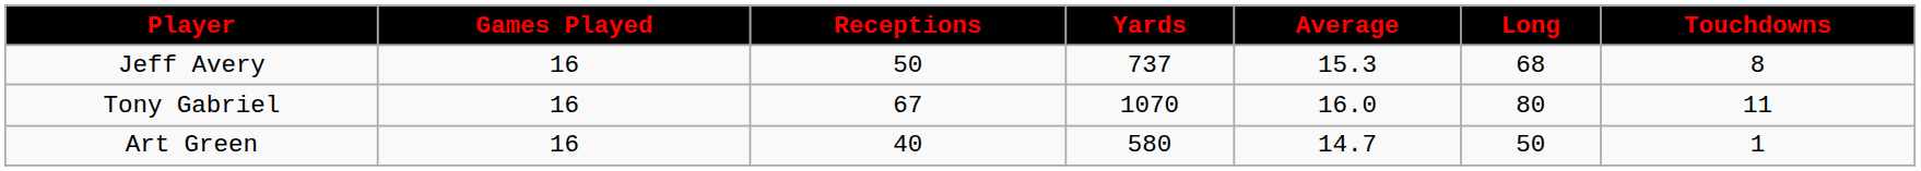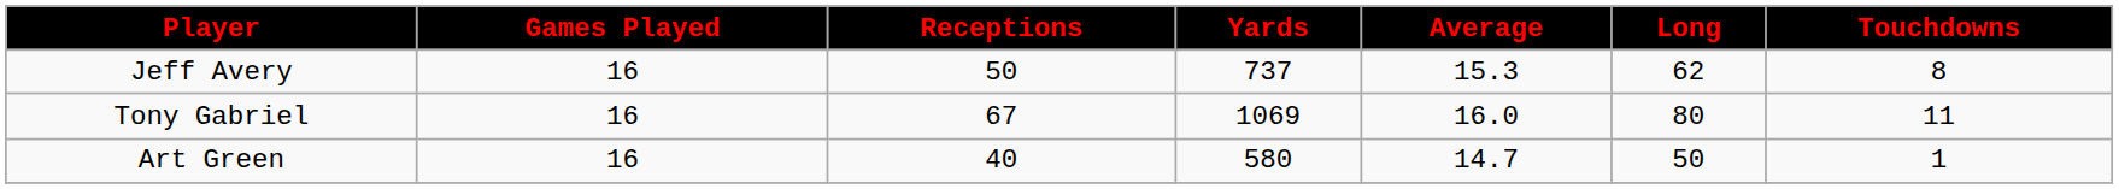 <table class="wikitable" width="80%">
 <tr align="center"  style="background:black;color:red;">
 <td><strong>Player</strong></td>
 <td><strong>Games Played</strong></td>
 <td><strong>Receptions</strong></td>
 <td><strong>Yards</strong></td>
 <td><strong>Average</strong></td>
 <td><strong>Long</strong></td>
 <td><strong>Touchdowns</strong></td>
 </tr>
 <tr align="center" bgcolor="">
 <td>Jeff Avery</td>
 <td>16</td>
 <td>50</td>
 <td>737</td>
 <td>15.3</td>
-<td>68</td>
+<td>62</td>
 <td>8</td>
 </tr>
 <tr align="center" bgcolor="">
 <td>Tony Gabriel</td>
 <td>16</td>
 <td>67</td>
-<td>1070</td>
+<td>1069</td>
 <td>16.0</td>
 <td>80</td>
 <td>11</td>
 </tr>
 <tr align="center" bgcolor="">
 <td>Art Green</td>
 <td>16</td>
 <td>40</td>
 <td>580</td>
 <td>14.7</td>
 <td>50</td>
 <td>1</td>
 </tr>
 </table>
